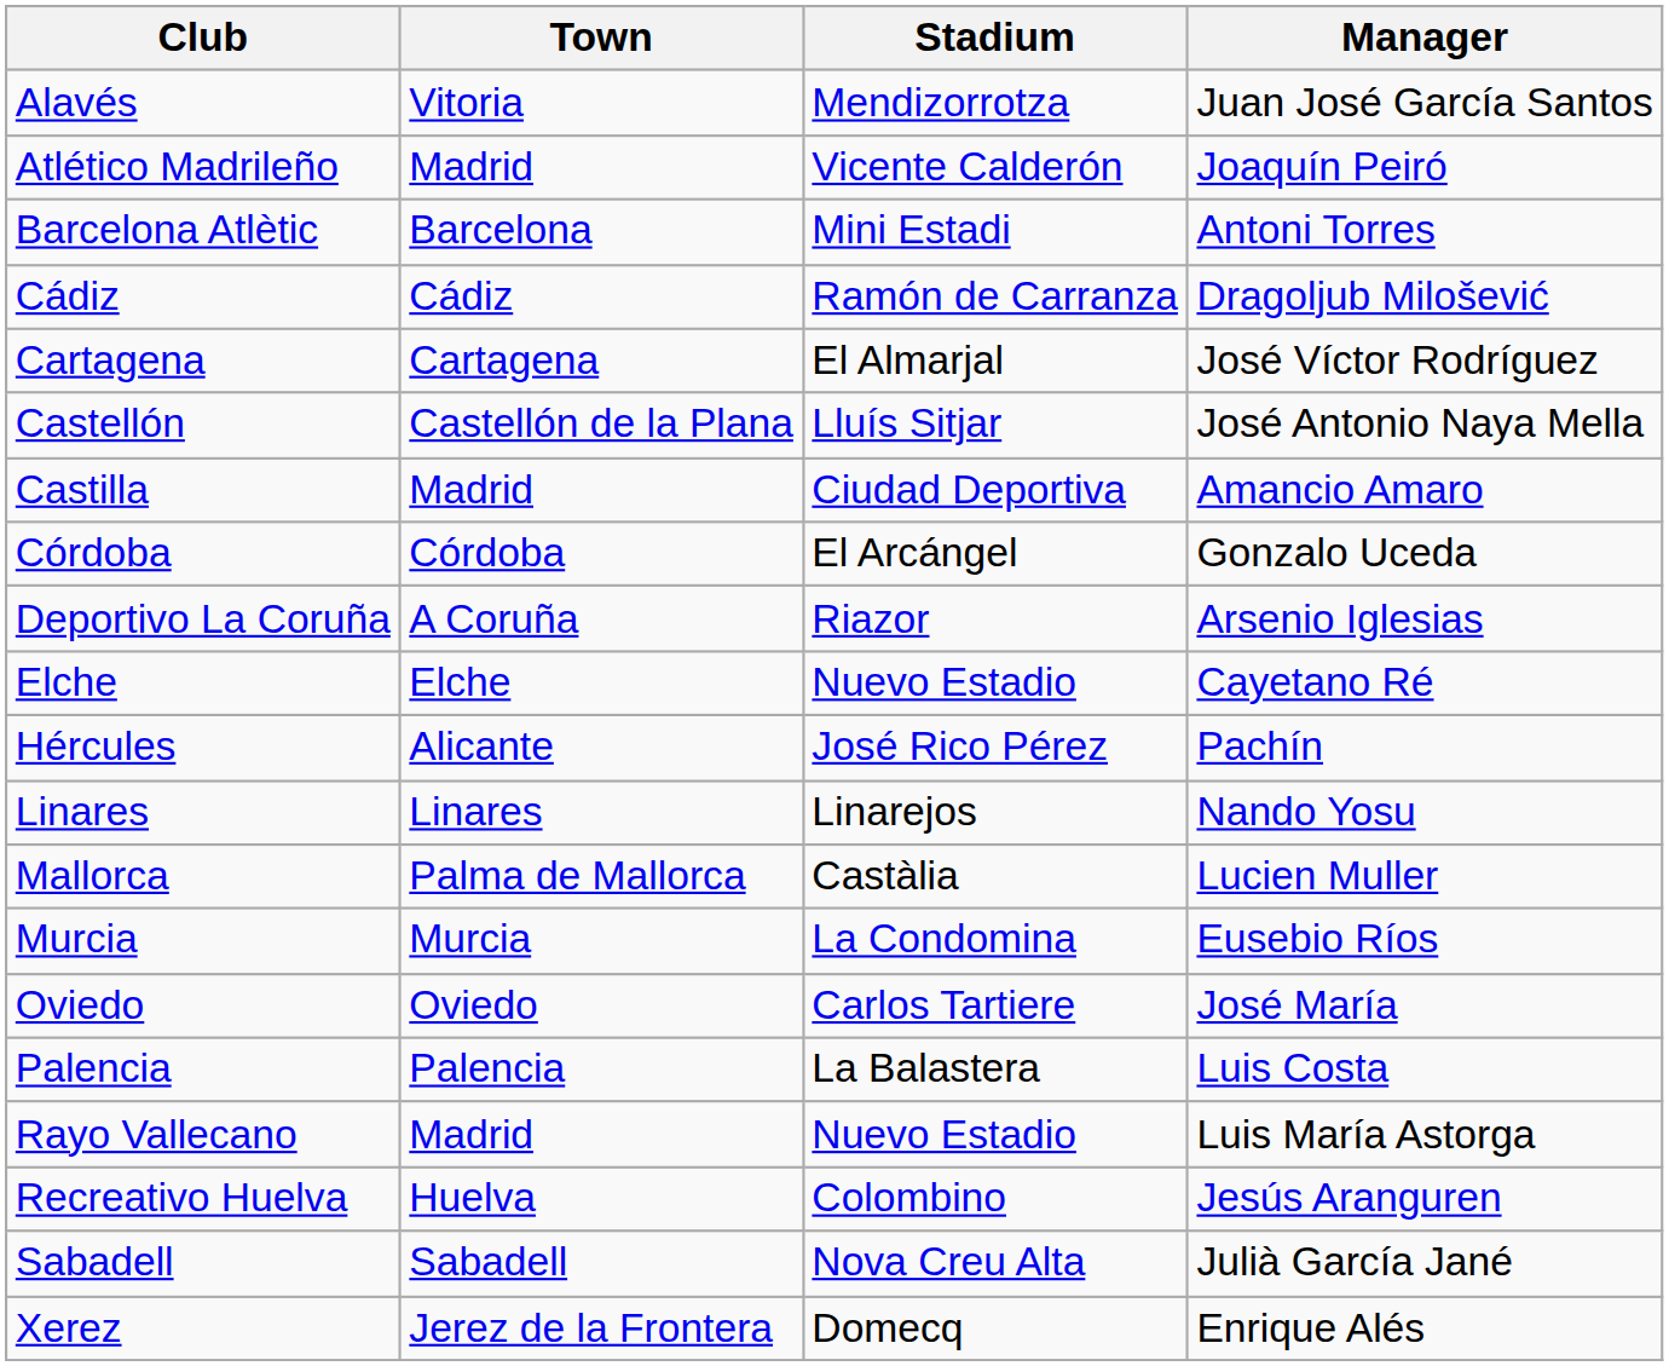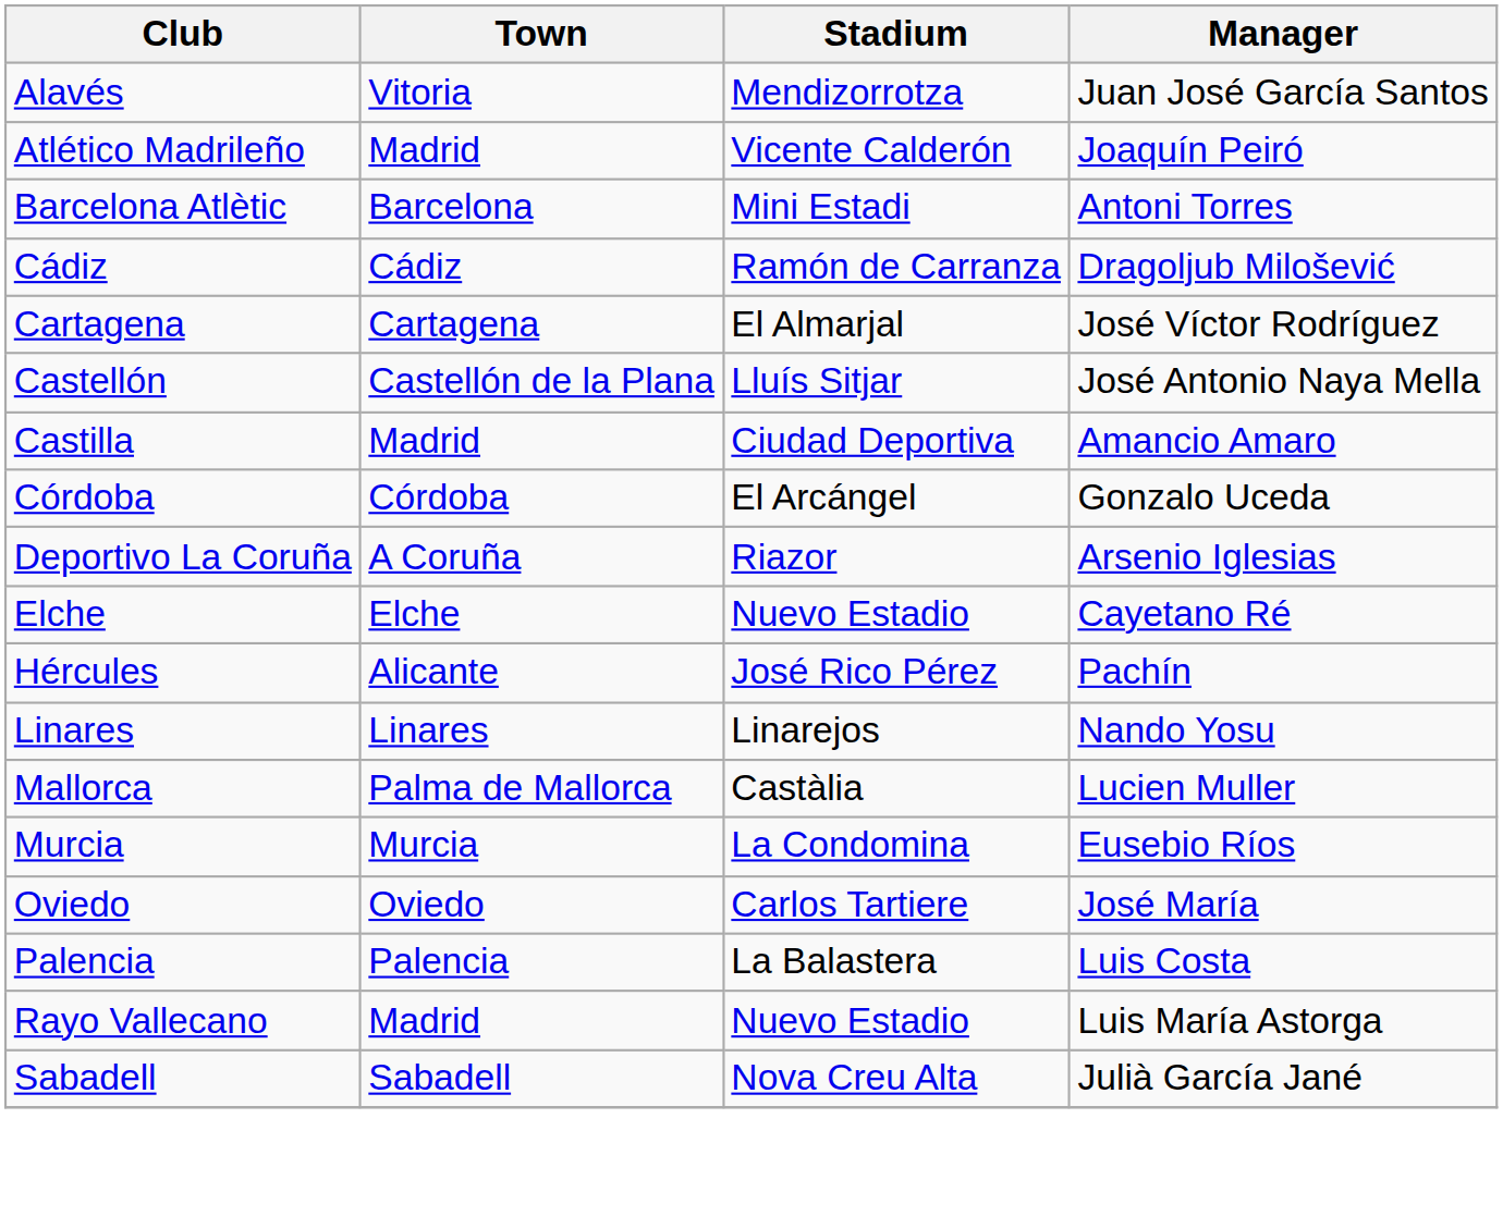 <table class="wikitable sortable" style="text-align: left;">
 <tr>
 <th>Club</th>
 <th>Town</th>
 <th>Stadium</th>
 <th>Manager</th>
 </tr>
 <tr>
 <td><a href='#'>Alavés</a></td>
 <td><a href='#'>Vitoria</a></td>
 <td><a href='#'>Mendizorrotza</a></td>
 <td> Juan José García Santos</td>
 </tr>
 <tr>
 <td><a href='#'>Atlético Madrileño</a></td>
 <td><a href='#'>Madrid</a></td>
 <td><a href='#'>Vicente Calderón</a></td>
 <td> <a href='#'>Joaquín Peiró</a></td>
 </tr>
 <tr>
 <td><a href='#'>Barcelona Atlètic</a></td>
 <td><a href='#'>Barcelona</a></td>
 <td><a href='#'>Mini Estadi</a></td>
 <td> <a href='#'>Antoni Torres</a></td>
 </tr>
 <tr>
 <td><a href='#'>Cádiz</a></td>
 <td><a href='#'>Cádiz</a></td>
 <td><a href='#'>Ramón de Carranza</a></td>
 <td> <a href='#'>Dragoljub Milošević</a></td>
 </tr>
 <tr>
 <td><a href='#'>Cartagena</a></td>
 <td><a href='#'>Cartagena</a></td>
 <td>El Almarjal</td>
 <td> José Víctor Rodríguez</td>
 </tr>
 <tr>
 <td><a href='#'>Castellón</a></td>
 <td><a href='#'>Castellón de la Plana</a></td>
 <td><a href='#'>Lluís Sitjar</a></td>
 <td> José Antonio Naya Mella</td>
 </tr>
 <tr>
 <td><a href='#'>Castilla</a></td>
 <td><a href='#'>Madrid</a></td>
 <td><a href='#'>Ciudad Deportiva</a></td>
 <td> <a href='#'>Amancio Amaro</a></td>
 </tr>
 <tr>
 <td><a href='#'>Córdoba</a></td>
 <td><a href='#'>Córdoba</a></td>
 <td>El Arcángel</td>
 <td> Gonzalo Uceda</td>
 </tr>
 <tr>
 <td><a href='#'>Deportivo La Coruña</a></td>
 <td><a href='#'>A Coruña</a></td>
 <td><a href='#'>Riazor</a></td>
 <td> <a href='#'>Arsenio Iglesias</a></td>
 </tr>
 <tr>
 <td><a href='#'>Elche</a></td>
 <td><a href='#'>Elche</a></td>
 <td><a href='#'>Nuevo Estadio</a></td>
 <td> <a href='#'>Cayetano Ré</a></td>
 </tr>
 <tr>
 <td><a href='#'>Hércules</a></td>
 <td><a href='#'>Alicante</a></td>
 <td><a href='#'>José Rico Pérez</a></td>
 <td> <a href='#'>Pachín</a></td>
 </tr>
 <tr>
 <td><a href='#'>Linares</a></td>
 <td><a href='#'>Linares</a></td>
 <td>Linarejos</td>
 <td> <a href='#'>Nando Yosu</a></td>
 </tr>
 <tr>
 <td><a href='#'>Mallorca</a></td>
 <td><a href='#'>Palma de Mallorca</a></td>
 <td>Castàlia</td>
 <td> <a href='#'>Lucien Muller</a></td>
 </tr>
 <tr>
 <td><a href='#'>Murcia</a></td>
 <td><a href='#'>Murcia</a></td>
 <td><a href='#'>La Condomina</a></td>
 <td> <a href='#'>Eusebio Ríos</a></td>
 </tr>
 <tr>
 <td><a href='#'>Oviedo</a></td>
 <td><a href='#'>Oviedo</a></td>
 <td><a href='#'>Carlos Tartiere</a></td>
 <td> <a href='#'>José María</a></td>
 </tr>
 <tr>
 <td><a href='#'>Palencia</a></td>
 <td><a href='#'>Palencia</a></td>
 <td>La Balastera</td>
 <td> <a href='#'>Luis Costa</a></td>
 </tr>
 <tr>
 <td><a href='#'>Rayo Vallecano</a></td>
 <td><a href='#'>Madrid</a></td>
 <td><a href='#'>Nuevo Estadio</a></td>
 <td> Luis María Astorga</td>
 </tr>
 <tr>
-<td><a href='#'>Recreativo Huelva</a></td>
-<td><a href='#'>Huelva</a></td>
-<td><a href='#'>Colombino</a></td>
-<td> <a href='#'>Jesús Aranguren</a></td>
-</tr>
-<tr>
 <td><a href='#'>Sabadell</a></td>
 <td><a href='#'>Sabadell</a></td>
 <td><a href='#'>Nova Creu Alta</a></td>
 <td> Julià García Jané</td>
 </tr>
 <tr>
-<td><a href='#'>Xerez</a></td>
-<td><a href='#'>Jerez de la Frontera</a></td>
-<td>Domecq</td>
-<td> Enrique Alés</td>
-</tr>
-<tr>
 </tr>
 </table>
